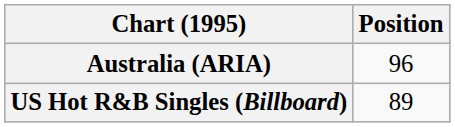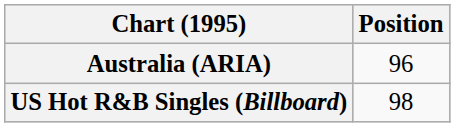 <table class="wikitable sortable plainrowheaders" style="text-align:center">
 <tr>
 <th>Chart (1995)</th>
 <th>Position</th>
 </tr>
 <tr>
 <th scope="row">Australia (ARIA)</th>
 <td>96</td>
 </tr>
 <tr>
 <th scope="row">US Hot R&B Singles (<em>Billboard</em>)</th>
-<td>89</td>
+<td>98</td>
 </tr>
 </table>
